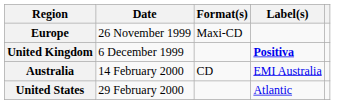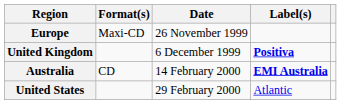 <table class="wikitable plainrowheaders">
 <tr>
 <th scope="col">Region</th>
+<th scope="col">Format(s)</th>
 <th scope="col">Date</th>
-<th scope="col">Format(s)</th>
 <th scope="col">Label(s)</th>
 <th scope="col"></th>
 </tr>
 <tr>
 <th scope="row">Europe</th>
+<td>Maxi-CD</td>
 <td>26 November 1999</td>
-<td>Maxi-CD</td>
 <td></td>
 <td></td>
 </tr>
 <tr>
 <th scope="row">United Kingdom</th>
+<td></td>
 <td>6 December 1999</td>
-<td></td>
 <td><strong><a href='#'>Positiva</a></strong></td>
 <td></td>
 </tr>
 <tr>
 <th scope="row">Australia</th>
+<td>CD</td>
 <td>14 February 2000</td>
-<td>CD</td>
-<td><a href='#'>EMI Australia</a></td>
+<td><strong><a href='#'>EMI Australia</a></strong></td>
 <td></td>
 </tr>
 <tr>
 <th scope="row">United States</th>
+<td></td>
 <td>29 February 2000</td>
-<td></td>
 <td><a href='#'>Atlantic</a></td>
 <td></td>
 </tr>
 </table>
